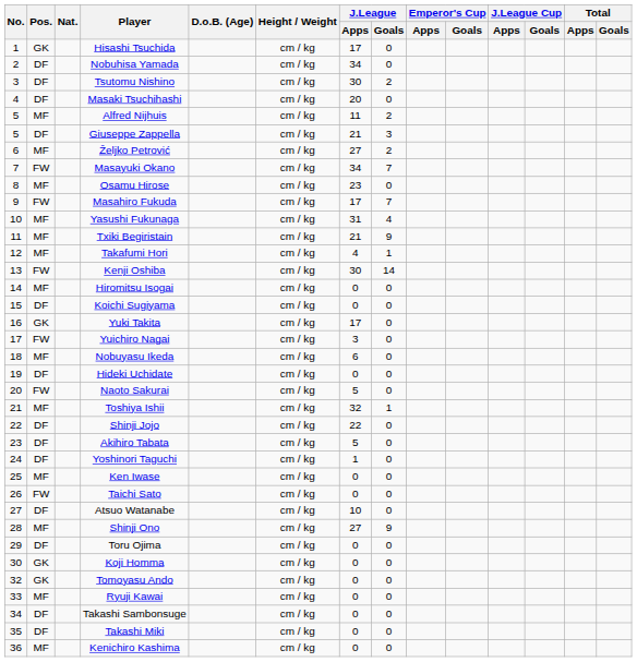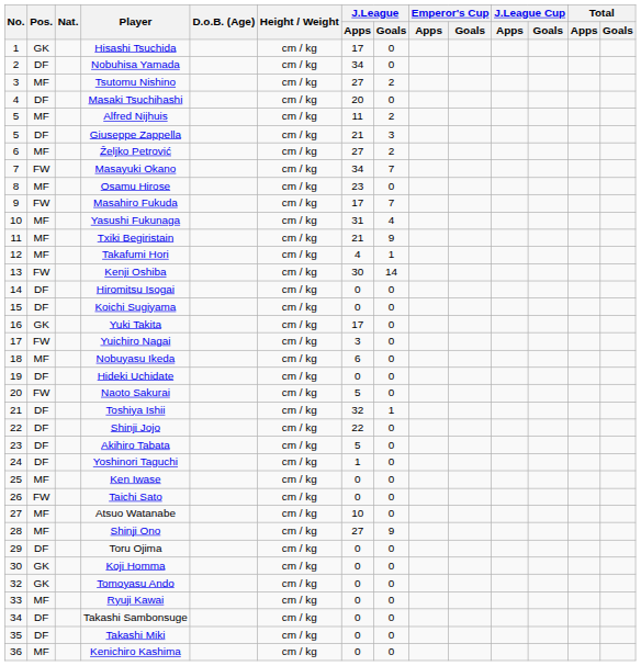 <table class="wikitable" style="text-align:center;">
 <tr>
 <th rowspan="2">No.</th>
 <th rowspan="2">Pos.</th>
 <th rowspan="2">Nat.</th>
 <th rowspan="2">Player</th>
 <th rowspan="2">D.o.B. (Age)</th>
 <th rowspan="2">Height / Weight</th>
 <th colspan="2"><a href='#'>J.League</a></th>
 <th colspan="2"><a href='#'>Emperor's Cup</a></th>
 <th colspan="2"><a href='#'>J.League Cup</a></th>
 <th colspan="2">Total</th>
 </tr>
 <tr>
 <th>Apps</th>
 <th>Goals</th>
 <th>Apps</th>
 <th>Goals</th>
 <th>Apps</th>
 <th>Goals</th>
 <th>Apps</th>
 <th>Goals</th>
 </tr>
 <tr>
 <td>1</td>
 <td>GK</td>
 <td></td>
 <td><a href='#'>Hisashi Tsuchida</a></td>
 <td></td>
 <td>cm / kg</td>
 <td>17</td>
 <td>0</td>
 <td></td>
 <td></td>
 <td></td>
 <td></td>
 <td></td>
 <td></td>
 </tr>
 <tr>
 <td>2</td>
 <td>DF</td>
 <td></td>
 <td><a href='#'>Nobuhisa Yamada</a></td>
 <td></td>
 <td>cm / kg</td>
 <td>34</td>
 <td>0</td>
 <td></td>
 <td></td>
 <td></td>
 <td></td>
 <td></td>
 <td></td>
 </tr>
 <tr>
 <td>3</td>
-<td>DF</td>
+<td>MF</td>
 <td></td>
 <td><a href='#'>Tsutomu Nishino</a></td>
 <td></td>
 <td>cm / kg</td>
-<td>30</td>
+<td>27</td>
 <td>2</td>
 <td></td>
 <td></td>
 <td></td>
 <td></td>
 <td></td>
 <td></td>
 </tr>
 <tr>
 <td>4</td>
 <td>DF</td>
 <td></td>
 <td><a href='#'>Masaki Tsuchihashi</a></td>
 <td></td>
 <td>cm / kg</td>
 <td>20</td>
 <td>0</td>
 <td></td>
 <td></td>
 <td></td>
 <td></td>
 <td></td>
 <td></td>
 </tr>
 <tr>
 <td>5</td>
 <td>MF</td>
 <td></td>
 <td><a href='#'>Alfred Nijhuis</a></td>
 <td></td>
 <td>cm / kg</td>
 <td>11</td>
 <td>2</td>
 <td></td>
 <td></td>
 <td></td>
 <td></td>
 <td></td>
 <td></td>
 </tr>
 <tr>
 <td>5</td>
 <td>DF</td>
 <td></td>
 <td><a href='#'>Giuseppe Zappella</a></td>
 <td></td>
 <td>cm / kg</td>
 <td>21</td>
 <td>3</td>
 <td></td>
 <td></td>
 <td></td>
 <td></td>
 <td></td>
 <td></td>
 </tr>
 <tr>
 <td>6</td>
 <td>MF</td>
 <td></td>
 <td><a href='#'>Željko Petrović</a></td>
 <td></td>
 <td>cm / kg</td>
 <td>27</td>
 <td>2</td>
 <td></td>
 <td></td>
 <td></td>
 <td></td>
 <td></td>
 <td></td>
 </tr>
 <tr>
 <td>7</td>
 <td>FW</td>
 <td></td>
 <td><a href='#'>Masayuki Okano</a></td>
 <td></td>
 <td>cm / kg</td>
 <td>34</td>
 <td>7</td>
 <td></td>
 <td></td>
 <td></td>
 <td></td>
 <td></td>
 <td></td>
 </tr>
 <tr>
 <td>8</td>
 <td>MF</td>
 <td></td>
 <td><a href='#'>Osamu Hirose</a></td>
 <td></td>
 <td>cm / kg</td>
 <td>23</td>
 <td>0</td>
 <td></td>
 <td></td>
 <td></td>
 <td></td>
 <td></td>
 <td></td>
 </tr>
 <tr>
 <td>9</td>
 <td>FW</td>
 <td></td>
 <td><a href='#'>Masahiro Fukuda</a></td>
 <td></td>
 <td>cm / kg</td>
 <td>17</td>
 <td>7</td>
 <td></td>
 <td></td>
 <td></td>
 <td></td>
 <td></td>
 <td></td>
 </tr>
 <tr>
 <td>10</td>
 <td>MF</td>
 <td></td>
 <td><a href='#'>Yasushi Fukunaga</a></td>
 <td></td>
 <td>cm / kg</td>
 <td>31</td>
 <td>4</td>
 <td></td>
 <td></td>
 <td></td>
 <td></td>
 <td></td>
 <td></td>
 </tr>
 <tr>
 <td>11</td>
 <td>MF</td>
 <td></td>
 <td><a href='#'>Txiki Begiristain</a></td>
 <td></td>
 <td>cm / kg</td>
 <td>21</td>
 <td>9</td>
 <td></td>
 <td></td>
 <td></td>
 <td></td>
 <td></td>
 <td></td>
 </tr>
 <tr>
 <td>12</td>
 <td>MF</td>
 <td></td>
 <td><a href='#'>Takafumi Hori</a></td>
 <td></td>
 <td>cm / kg</td>
 <td>4</td>
 <td>1</td>
 <td></td>
 <td></td>
 <td></td>
 <td></td>
 <td></td>
 <td></td>
 </tr>
 <tr>
 <td>13</td>
 <td>FW</td>
 <td></td>
 <td><a href='#'>Kenji Oshiba</a></td>
 <td></td>
 <td>cm / kg</td>
 <td>30</td>
 <td>14</td>
 <td></td>
 <td></td>
 <td></td>
 <td></td>
 <td></td>
 <td></td>
 </tr>
 <tr>
 <td>14</td>
-<td>MF</td>
+<td>DF</td>
 <td></td>
 <td><a href='#'>Hiromitsu Isogai</a></td>
 <td></td>
 <td>cm / kg</td>
 <td>0</td>
 <td>0</td>
 <td></td>
 <td></td>
 <td></td>
 <td></td>
 <td></td>
 <td></td>
 </tr>
 <tr>
 <td>15</td>
 <td>DF</td>
 <td></td>
 <td><a href='#'>Koichi Sugiyama</a></td>
 <td></td>
 <td>cm / kg</td>
 <td>0</td>
 <td>0</td>
 <td></td>
 <td></td>
 <td></td>
 <td></td>
 <td></td>
 <td></td>
 </tr>
 <tr>
 <td>16</td>
 <td>GK</td>
 <td></td>
 <td><a href='#'>Yuki Takita</a></td>
 <td></td>
 <td>cm / kg</td>
 <td>17</td>
 <td>0</td>
 <td></td>
 <td></td>
 <td></td>
 <td></td>
 <td></td>
 <td></td>
 </tr>
 <tr>
 <td>17</td>
 <td>FW</td>
 <td></td>
 <td><a href='#'>Yuichiro Nagai</a></td>
 <td></td>
 <td>cm / kg</td>
 <td>3</td>
 <td>0</td>
 <td></td>
 <td></td>
 <td></td>
 <td></td>
 <td></td>
 <td></td>
 </tr>
 <tr>
 <td>18</td>
 <td>MF</td>
 <td></td>
 <td><a href='#'>Nobuyasu Ikeda</a></td>
 <td></td>
 <td>cm / kg</td>
 <td>6</td>
 <td>0</td>
 <td></td>
 <td></td>
 <td></td>
 <td></td>
 <td></td>
 <td></td>
 </tr>
 <tr>
 <td>19</td>
 <td>DF</td>
 <td></td>
 <td><a href='#'>Hideki Uchidate</a></td>
 <td></td>
 <td>cm / kg</td>
 <td>0</td>
 <td>0</td>
 <td></td>
 <td></td>
 <td></td>
 <td></td>
 <td></td>
 <td></td>
 </tr>
 <tr>
 <td>20</td>
 <td>FW</td>
 <td></td>
 <td><a href='#'>Naoto Sakurai</a></td>
 <td></td>
 <td>cm / kg</td>
 <td>5</td>
 <td>0</td>
 <td></td>
 <td></td>
 <td></td>
 <td></td>
 <td></td>
 <td></td>
 </tr>
 <tr>
 <td>21</td>
-<td>MF</td>
+<td>DF</td>
 <td></td>
 <td><a href='#'>Toshiya Ishii</a></td>
 <td></td>
 <td>cm / kg</td>
 <td>32</td>
 <td>1</td>
 <td></td>
 <td></td>
 <td></td>
 <td></td>
 <td></td>
 <td></td>
 </tr>
 <tr>
 <td>22</td>
 <td>DF</td>
 <td></td>
 <td><a href='#'>Shinji Jojo</a></td>
 <td></td>
 <td>cm / kg</td>
 <td>22</td>
 <td>0</td>
 <td></td>
 <td></td>
 <td></td>
 <td></td>
 <td></td>
 <td></td>
 </tr>
 <tr>
 <td>23</td>
 <td>DF</td>
 <td></td>
 <td><a href='#'>Akihiro Tabata</a></td>
 <td></td>
 <td>cm / kg</td>
 <td>5</td>
 <td>0</td>
 <td></td>
 <td></td>
 <td></td>
 <td></td>
 <td></td>
 <td></td>
 </tr>
 <tr>
 <td>24</td>
 <td>DF</td>
 <td></td>
 <td><a href='#'>Yoshinori Taguchi</a></td>
 <td></td>
 <td>cm / kg</td>
 <td>1</td>
 <td>0</td>
 <td></td>
 <td></td>
 <td></td>
 <td></td>
 <td></td>
 <td></td>
 </tr>
 <tr>
 <td>25</td>
 <td>MF</td>
 <td></td>
 <td><a href='#'>Ken Iwase</a></td>
 <td></td>
 <td>cm / kg</td>
 <td>0</td>
 <td>0</td>
 <td></td>
 <td></td>
 <td></td>
 <td></td>
 <td></td>
 <td></td>
 </tr>
 <tr>
 <td>26</td>
 <td>FW</td>
 <td></td>
 <td><a href='#'>Taichi Sato</a></td>
 <td></td>
 <td>cm / kg</td>
 <td>0</td>
 <td>0</td>
 <td></td>
 <td></td>
 <td></td>
 <td></td>
 <td></td>
 <td></td>
 </tr>
 <tr>
 <td>27</td>
-<td>DF</td>
+<td>MF</td>
 <td></td>
 <td>Atsuo Watanabe</td>
 <td></td>
 <td>cm / kg</td>
 <td>10</td>
 <td>0</td>
 <td></td>
 <td></td>
 <td></td>
 <td></td>
 <td></td>
 <td></td>
 </tr>
 <tr>
 <td>28</td>
 <td>MF</td>
 <td></td>
 <td><a href='#'>Shinji Ono</a></td>
 <td></td>
 <td>cm / kg</td>
 <td>27</td>
 <td>9</td>
 <td></td>
 <td></td>
 <td></td>
 <td></td>
 <td></td>
 <td></td>
 </tr>
 <tr>
 <td>29</td>
 <td>DF</td>
 <td></td>
 <td>Toru Ojima</td>
 <td></td>
 <td>cm / kg</td>
 <td>0</td>
 <td>0</td>
 <td></td>
 <td></td>
 <td></td>
 <td></td>
 <td></td>
 <td></td>
 </tr>
 <tr>
 <td>30</td>
 <td>GK</td>
 <td></td>
 <td><a href='#'>Koji Homma</a></td>
 <td></td>
 <td>cm / kg</td>
 <td>0</td>
 <td>0</td>
 <td></td>
 <td></td>
 <td></td>
 <td></td>
 <td></td>
 <td></td>
 </tr>
 <tr>
 <td>32</td>
 <td>GK</td>
 <td></td>
 <td><a href='#'>Tomoyasu Ando</a></td>
 <td></td>
 <td>cm / kg</td>
 <td>0</td>
 <td>0</td>
 <td></td>
 <td></td>
 <td></td>
 <td></td>
 <td></td>
 <td></td>
 </tr>
 <tr>
 <td>33</td>
 <td>MF</td>
 <td></td>
 <td><a href='#'>Ryuji Kawai</a></td>
 <td></td>
 <td>cm / kg</td>
 <td>0</td>
 <td>0</td>
 <td></td>
 <td></td>
 <td></td>
 <td></td>
 <td></td>
 <td></td>
 </tr>
 <tr>
 <td>34</td>
 <td>DF</td>
 <td></td>
 <td>Takashi Sambonsuge</td>
 <td></td>
 <td>cm / kg</td>
 <td>0</td>
 <td>0</td>
 <td></td>
 <td></td>
 <td></td>
 <td></td>
 <td></td>
 <td></td>
 </tr>
 <tr>
 <td>35</td>
 <td>DF</td>
 <td></td>
 <td><a href='#'>Takashi Miki</a></td>
 <td></td>
 <td>cm / kg</td>
 <td>0</td>
 <td>0</td>
 <td></td>
 <td></td>
 <td></td>
 <td></td>
 <td></td>
 <td></td>
 </tr>
 <tr>
 <td>36</td>
 <td>MF</td>
 <td></td>
 <td><a href='#'>Kenichiro Kashima</a></td>
 <td></td>
 <td>cm / kg</td>
 <td>0</td>
 <td>0</td>
 <td></td>
 <td></td>
 <td></td>
 <td></td>
 <td></td>
 <td></td>
 </tr>
 </table>
